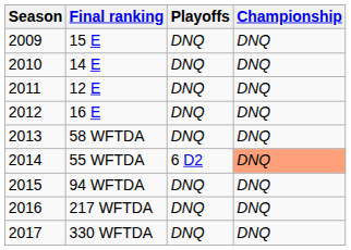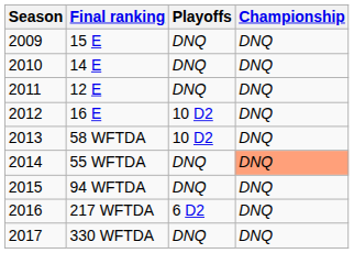 <table class="wikitable sortable">
 <tr>
 <th>Season</th>
 <th><a href='#'>Final ranking</a></th>
 <th>Playoffs</th>
 <th><a href='#'>Championship</a></th>
 </tr>
 <tr>
 <td>2009</td>
 <td>15 <a href='#'>E</a></td>
 <td><em>DNQ</em></td>
 <td><em>DNQ</em></td>
 </tr>
 <tr>
 <td>2010</td>
 <td>14 <a href='#'>E</a></td>
 <td><em>DNQ</em></td>
 <td><em>DNQ</em></td>
 </tr>
 <tr>
 <td>2011</td>
 <td>12 <a href='#'>E</a></td>
 <td><em>DNQ</em></td>
 <td><em>DNQ</em></td>
 </tr>
 <tr>
 <td>2012</td>
 <td>16 <a href='#'>E</a></td>
-<td><em>DNQ</em></td>
+<td>10 <a href='#'>D2</a></td>
 <td><em>DNQ</em></td>
 </tr>
 <tr>
 <td>2013</td>
 <td>58 WFTDA</td>
-<td><em>DNQ</em></td>
+<td>10 <a href='#'>D2</a></td>
 <td><em>DNQ</em></td>
 </tr>
 <tr>
 <td>2014</td>
 <td>55 WFTDA</td>
-<td>6 <a href='#'>D2</a></td>
+<td><em>DNQ</em></td>
 <td style="background: lightsalmon;"><em>DNQ</em></td>
 </tr>
 <tr>
 <td>2015</td>
 <td>94 WFTDA</td>
 <td><em>DNQ</em></td>
 <td><em>DNQ</em></td>
 </tr>
 <tr>
 <td>2016</td>
 <td>217 WFTDA</td>
-<td><em>DNQ</em></td>
+<td>6 <a href='#'>D2</a></td>
 <td><em>DNQ</em></td>
 </tr>
 <tr>
 <td>2017</td>
 <td>330 WFTDA</td>
 <td><em>DNQ</em></td>
 <td><em>DNQ</em></td>
 </tr>
 </table>
